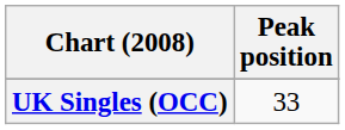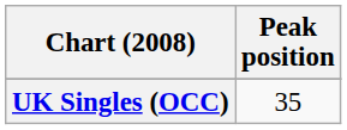 <table class="wikitable sortable plainrowheaders" style="text-align:center">
 <tr>
 <th scope="col">Chart (2008)</th>
 <th scope="col">Peak<br>position</th>
 </tr>
 <tr>
 </tr>
 <tr>
 </tr>
 <tr>
 </tr>
 <tr>
 <th scope="row"><a href='#'>UK Singles</a> (<a href='#'>OCC</a>)</th>
-<td>33</td>
+<td>35</td>
 </tr>
 </table>
